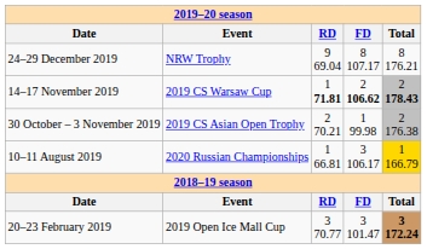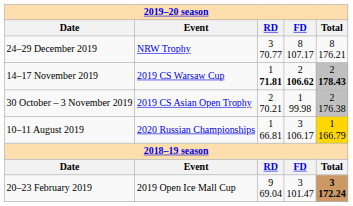 <table class="wikitable">
 <tr>
 <td style="background-color: #ffdead; " colspan=6 align=center><a href='#'><strong>2019–20 season</strong></a></td>
 </tr>
 <tr>
 <th>Date</th>
 <th>Event</th>
 <th><a href='#'>RD</a></th>
 <th><a href='#'>FD</a></th>
 <th>Total</th>
 </tr>
 <tr>
 <td>24–29 December 2019</td>
 <td><a href='#'>NRW Trophy</a></td>
-<td align=center>9 <br> 69.04</td>
+<td align=center>3 <br> 70.77</td>
 <td align=center>8 <br> 107.17</td>
 <td align=center>8 <br> 176.21</td>
 </tr>
 <tr>
 <td>14–17 November 2019</td>
 <td><a href='#'>2019 CS Warsaw Cup</a></td>
 <td align=center>1 <br> <strong>71.81</strong></td>
 <td align=center>2 <br> <strong>106.62</strong></td>
 <td align=center bgcolor=silver>2 <br> <strong>178.43</strong></td>
 </tr>
 <tr>
 <td>30 October – 3 November 2019</td>
 <td><a href='#'>2019 CS Asian Open Trophy</a></td>
 <td align=center>2 <br> 70.21</td>
 <td align=center>1 <br> 99.98</td>
 <td align=center bgcolor=silver>2 <br> 176.38</td>
 </tr>
 <tr>
 <td>10–11 August 2019</td>
 <td><a href='#'>2020 Russian Championships</a></td>
 <td align=center>1 <br> 66.81</td>
 <td align=center>3 <br> 106.17</td>
 <td align=center bgcolor=gold>1 <br> 166.79</td>
 </tr>
 <tr>
 <td style="background-color: #ffdead; " colspan=6 align=center><a href='#'><strong>2018–19 season</strong></a></td>
 </tr>
 <tr>
 <th>Date</th>
 <th>Event</th>
 <th><a href='#'>RD</a></th>
 <th><a href='#'>FD</a></th>
 <th>Total</th>
 </tr>
 <tr>
 <td>20–23 February 2019</td>
 <td>2019 Open Ice Mall Cup</td>
-<td align=center>3 <br> 70.77</td>
+<td align=center>9 <br> 69.04</td>
 <td align=center>3 <br> 101.47</td>
 <td align=center bgcolor=cc9966><strong>3 <br> 172.24</strong></td>
 </tr>
 </table>
